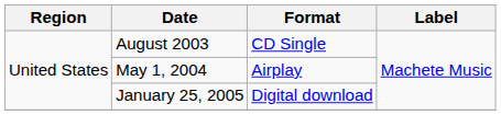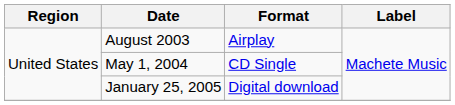 <table class=wikitable>
 <tr>
 <th>Region</th>
 <th>Date</th>
 <th>Format</th>
 <th>Label</th>
 </tr>
 <tr>
 <td rowspan="3">United States</td>
 <td>August 2003</td>
-<td><a href='#'>CD Single</a></td>
+<td><a href='#'>Airplay</a></td>
 <td rowspan="3"><a href='#'>Machete Music</a></td>
 </tr>
 <tr>
 <td>May 1, 2004</td>
-<td><a href='#'>Airplay</a></td>
+<td><a href='#'>CD Single</a></td>
 </tr>
 <tr>
 <td>January 25, 2005</td>
 <td><a href='#'>Digital download</a></td>
 </tr>
 <tr>
 </tr>
 </table>
